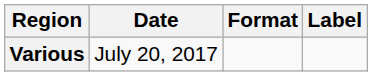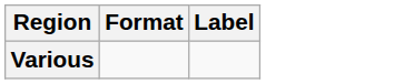 <table class="wikitable plainrowheaders">
 <tr>
 <th scope="col">Region</th>
-<th scope="col">Date</th>
 <th scope="col">Format</th>
 <th scope="col">Label</th>
 </tr>
 <tr>
 <th scope="row">Various</th>
-<td>July 20, 2017</td>
 <td></td>
 <td></td>
 </tr>
 </table>
